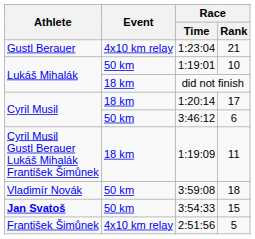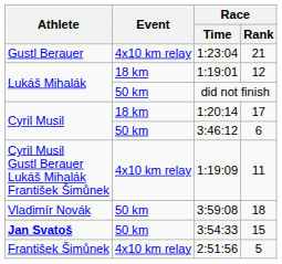 <table class="wikitable" style="font-size:90%">
 <tr>
 <th rowspan="2">Athlete</th>
 <th rowspan="2">Event</th>
 <th colspan="2">Race</th>
 </tr>
 <tr>
 <th>Time</th>
 <th>Rank</th>
 </tr>
 <tr align="center">
 <td align="left"><a href='#'>Gustl Berauer</a></td>
 <td align="left"><a href='#'>4x10 km relay</a></td>
 <td>1:23:04</td>
 <td>21</td>
 </tr>
 <tr align="center">
 <td align="left" rowspan=2><a href='#'>Lukáš Mihalák</a></td>
-<td align="left"><a href='#'>50 km</a></td>
+<td align="left"><a href='#'>18 km</a></td>
 <td>1:19:01</td>
-<td>10</td>
+<td>12</td>
 </tr>
 <tr align="center">
-<td align="left"><a href='#'>18 km</a></td>
+<td align="left"><a href='#'>50 km</a></td>
 <td colspan=2>did not finish</td>
 </tr>
 <tr align="center">
 <td align="left" rowspan=2><a href='#'>Cyril Musil</a></td>
 <td align="left"><a href='#'>18 km</a></td>
 <td>1:20:14</td>
 <td>17</td>
 </tr>
 <tr align="center">
 <td align="left"><a href='#'>50 km</a></td>
 <td>3:46:12</td>
 <td>6</td>
 </tr>
 <tr align="center">
 <td align="left"><a href='#'>Cyril Musil</a> <br> <a href='#'>Gustl Berauer</a> <br> <a href='#'>Lukáš Mihalák</a> <br> <a href='#'>František Šimůnek</a></td>
-<td align="left"><a href='#'>18 km</a></td>
+<td align="left"><a href='#'>4x10 km relay</a></td>
 <td>1:19:09</td>
 <td>11</td>
 </tr>
 <tr align="center">
 <td align="left"><a href='#'>Vladimír Novák</a></td>
 <td align="left"><a href='#'>50 km</a></td>
 <td>3:59:08</td>
 <td>18</td>
 </tr>
 <tr align="center">
 <td align="left"><strong><a href='#'>Jan Svatoš</a></strong></td>
 <td align="left"><a href='#'>50 km</a></td>
 <td>3:54:33</td>
 <td>15</td>
 </tr>
 <tr align="center">
 <td align="left"><a href='#'>František Šimůnek</a></td>
 <td align="left"><a href='#'>4x10 km relay</a></td>
 <td>2:51:56</td>
 <td>5</td>
 </tr>
 </table>
